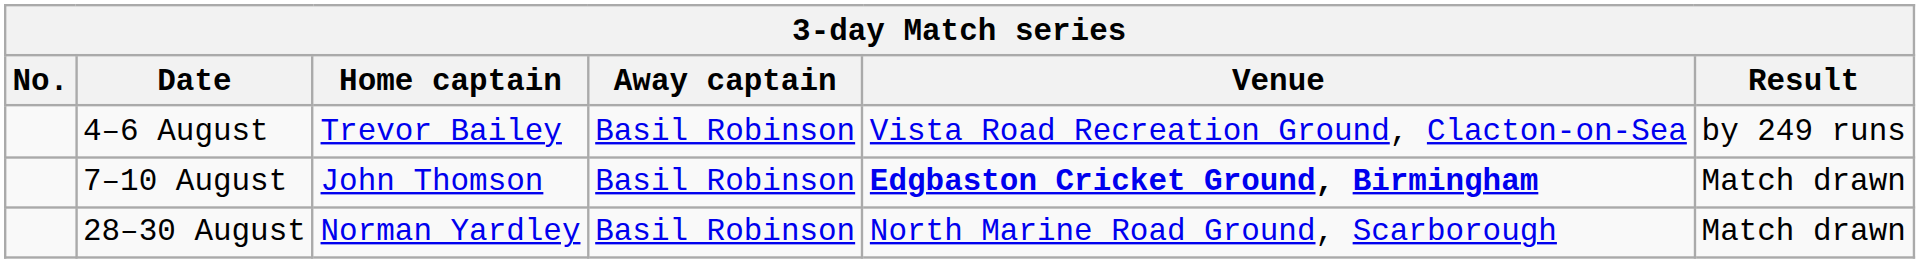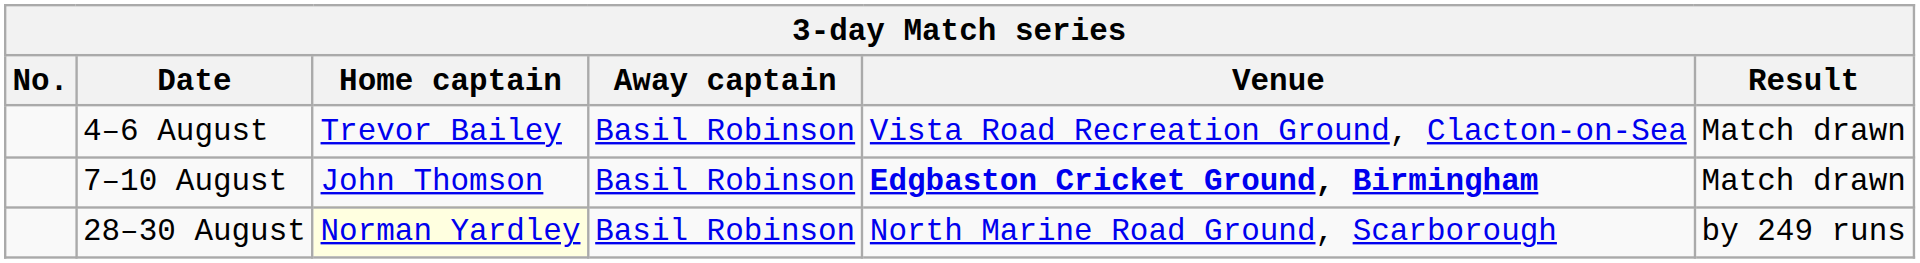 <table class="wikitable">
 <tr>
 <th colspan="9">3-day Match series</th>
 </tr>
 <tr>
 <th>No.</th>
 <th>Date</th>
 <th>Home captain</th>
 <th>Away captain</th>
 <th>Venue</th>
 <th>Result</th>
 </tr>
 <tr>
 <td></td>
 <td>4–6 August</td>
 <td> <a href='#'>Trevor Bailey</a></td>
 <td><a href='#'>Basil Robinson</a></td>
 <td><a href='#'>Vista Road Recreation Ground</a>, <a href='#'>Clacton-on-Sea</a></td>
-<td> by 249 runs</td>
+<td>Match drawn</td>
 </tr>
 <tr>
 <td></td>
 <td>7–10 August</td>
 <td> <a href='#'>John Thomson</a></td>
 <td><a href='#'>Basil Robinson</a></td>
 <td><strong><a href='#'>Edgbaston Cricket Ground</a>, <a href='#'>Birmingham</a></strong></td>
 <td>Match drawn</td>
 </tr>
 <tr>
 <td></td>
 <td>28–30 August</td>
-<td> <a href='#'>Norman Yardley</a></td>
+<td style="background: lightyellow;"> <a href='#'>Norman Yardley</a></td>
 <td><a href='#'>Basil Robinson</a></td>
 <td><a href='#'>North Marine Road Ground</a>, <a href='#'>Scarborough</a></td>
-<td>Match drawn</td>
+<td> by 249 runs</td>
 </tr>
 </table>
